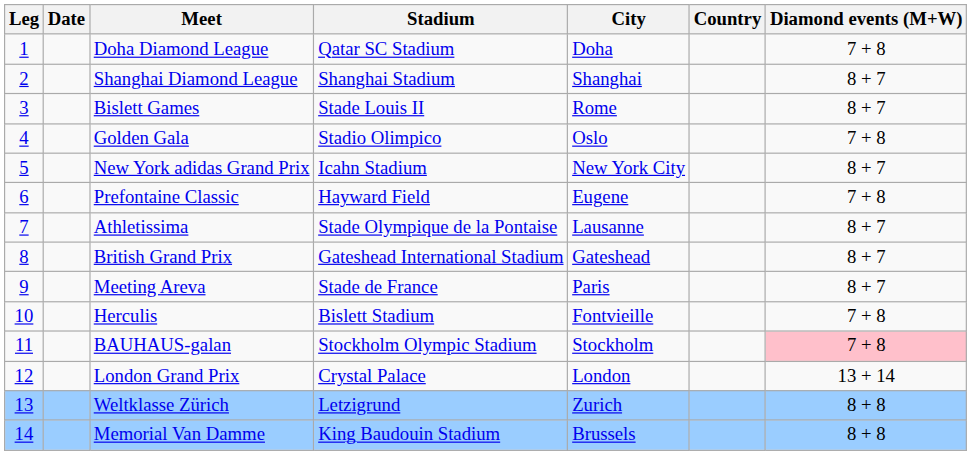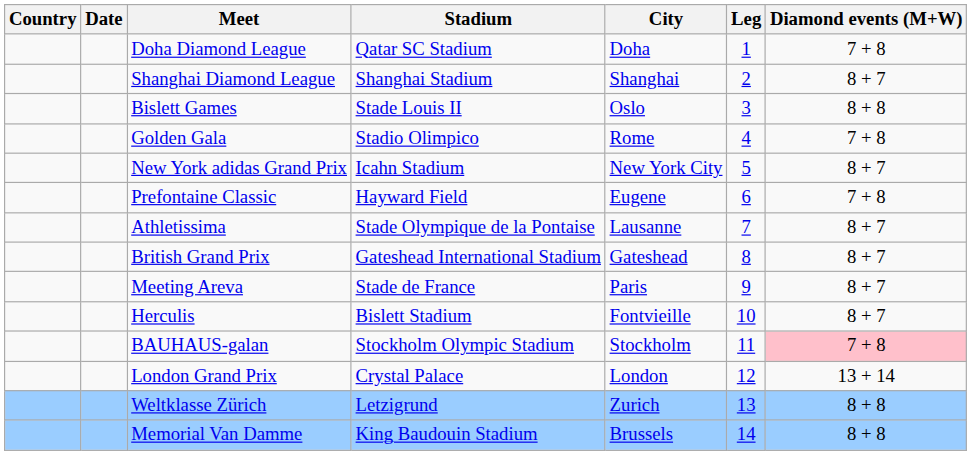 <table class="wikitable sortable">
 <tr>
-<th scope="col">Leg</th>
+<th scope="col">Country</th>
 <th scope="col">Date</th>
 <th scope="col">Meet</th>
 <th scope="col">Stadium</th>
 <th scope="col">City</th>
-<th scope="col">Country</th>
+<th scope="col">Leg</th>
 <th scope="col">Diamond events (M+W)</th>
 </tr>
 <tr>
-<td align="center"><a href='#'>1</a></td>
+<td></td>
 <td></td>
 <td><a href='#'>Doha Diamond League</a></td>
 <td><a href='#'>Qatar SC Stadium</a></td>
 <td><a href='#'>Doha</a></td>
-<td></td>
+<td align="center"><a href='#'>1</a></td>
 <td align="center">7 + 8</td>
 </tr>
 <tr>
-<td align="center"><a href='#'>2</a></td>
+<td></td>
 <td></td>
 <td><a href='#'>Shanghai Diamond League</a></td>
 <td><a href='#'>Shanghai Stadium</a></td>
 <td><a href='#'>Shanghai</a></td>
-<td></td>
+<td align="center"><a href='#'>2</a></td>
 <td align="center">8 + 7</td>
 </tr>
 <tr>
-<td align="center"><a href='#'>3</a></td>
+<td></td>
 <td></td>
 <td><a href='#'>Bislett Games</a></td>
 <td><a href='#'>Stade Louis II</a></td>
-<td><a href='#'>Rome</a></td>
-<td></td>
-<td align="center">8 + 7</td>
+<td><a href='#'>Oslo</a></td>
+<td align="center"><a href='#'>3</a></td>
+<td align="center">8 + 8</td>
 </tr>
 <tr>
-<td align="center"><a href='#'>4</a></td>
+<td></td>
 <td></td>
 <td><a href='#'>Golden Gala</a></td>
 <td><a href='#'>Stadio Olimpico</a></td>
-<td><a href='#'>Oslo</a></td>
-<td></td>
+<td><a href='#'>Rome</a></td>
+<td align="center"><a href='#'>4</a></td>
 <td align="center">7 + 8</td>
 </tr>
 <tr>
-<td align="center"><a href='#'>5</a></td>
+<td></td>
 <td></td>
 <td><a href='#'>New York adidas Grand Prix</a></td>
 <td><a href='#'>Icahn Stadium</a></td>
 <td><a href='#'>New York City</a></td>
-<td></td>
+<td align="center"><a href='#'>5</a></td>
 <td align="center">8 + 7</td>
 </tr>
 <tr>
-<td align="center"><a href='#'>6</a></td>
+<td></td>
 <td></td>
 <td><a href='#'>Prefontaine Classic</a></td>
 <td><a href='#'>Hayward Field</a></td>
 <td><a href='#'>Eugene</a></td>
-<td></td>
+<td align="center"><a href='#'>6</a></td>
 <td align="center">7 + 8</td>
 </tr>
 <tr>
-<td align="center"><a href='#'>7</a></td>
+<td></td>
 <td></td>
 <td><a href='#'>Athletissima</a></td>
 <td><a href='#'>Stade Olympique de la Pontaise</a></td>
 <td><a href='#'>Lausanne</a></td>
-<td></td>
+<td align="center"><a href='#'>7</a></td>
 <td align="center">8 + 7</td>
 </tr>
 <tr>
-<td align="center"><a href='#'>8</a></td>
+<td></td>
 <td></td>
 <td><a href='#'>British Grand Prix</a></td>
 <td><a href='#'>Gateshead International Stadium</a></td>
 <td><a href='#'>Gateshead</a></td>
-<td></td>
+<td align="center"><a href='#'>8</a></td>
 <td align="center">8 + 7</td>
 </tr>
 <tr>
-<td align="center"><a href='#'>9</a></td>
+<td></td>
 <td></td>
 <td><a href='#'>Meeting Areva</a></td>
 <td><a href='#'>Stade de France</a></td>
 <td><a href='#'>Paris</a></td>
-<td></td>
+<td align="center"><a href='#'>9</a></td>
 <td align="center">8 + 7</td>
 </tr>
 <tr>
-<td align="center"><a href='#'>10</a></td>
+<td></td>
 <td></td>
 <td><a href='#'>Herculis</a></td>
 <td><a href='#'>Bislett Stadium</a></td>
 <td><a href='#'>Fontvieille</a></td>
-<td></td>
-<td align="center">7 + 8</td>
+<td align="center"><a href='#'>10</a></td>
+<td align="center">8 + 7</td>
 </tr>
 <tr>
-<td align="center"><a href='#'>11</a></td>
+<td></td>
 <td></td>
 <td><a href='#'>BAUHAUS-galan</a></td>
 <td><a href='#'>Stockholm Olympic Stadium</a></td>
 <td><a href='#'>Stockholm</a></td>
-<td></td>
+<td align="center"><a href='#'>11</a></td>
 <td align="center" style="background: pink;">7 + 8</td>
 </tr>
 <tr>
-<td align="center"><a href='#'>12</a></td>
+<td></td>
 <td></td>
 <td><a href='#'>London Grand Prix</a></td>
 <td><a href='#'>Crystal Palace</a></td>
 <td><a href='#'>London</a></td>
-<td></td>
+<td align="center"><a href='#'>12</a></td>
 <td align="center">13 + 14</td>
 </tr>
 <tr bgcolor=#9acdff>
-<td align="center"><a href='#'>13</a></td>
+<td></td>
 <td></td>
 <td><a href='#'>Weltklasse Zürich</a></td>
 <td><a href='#'>Letzigrund</a></td>
 <td><a href='#'>Zurich</a></td>
-<td></td>
+<td align="center"><a href='#'>13</a></td>
 <td align="center">8 + 8</td>
 </tr>
 <tr bgcolor=#9acdff>
-<td align="center"><a href='#'>14</a></td>
+<td></td>
 <td></td>
 <td><a href='#'>Memorial Van Damme</a></td>
 <td><a href='#'>King Baudouin Stadium</a></td>
 <td><a href='#'>Brussels</a></td>
-<td></td>
+<td align="center"><a href='#'>14</a></td>
 <td align="center">8 + 8</td>
 </tr>
 </table>
